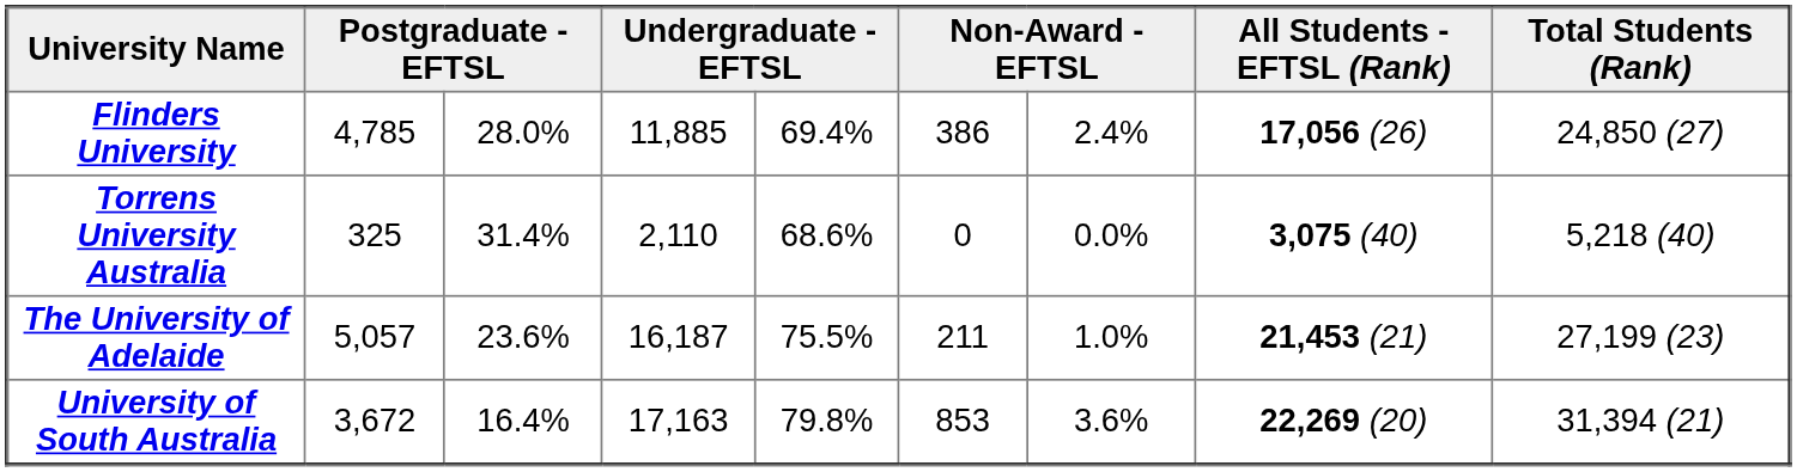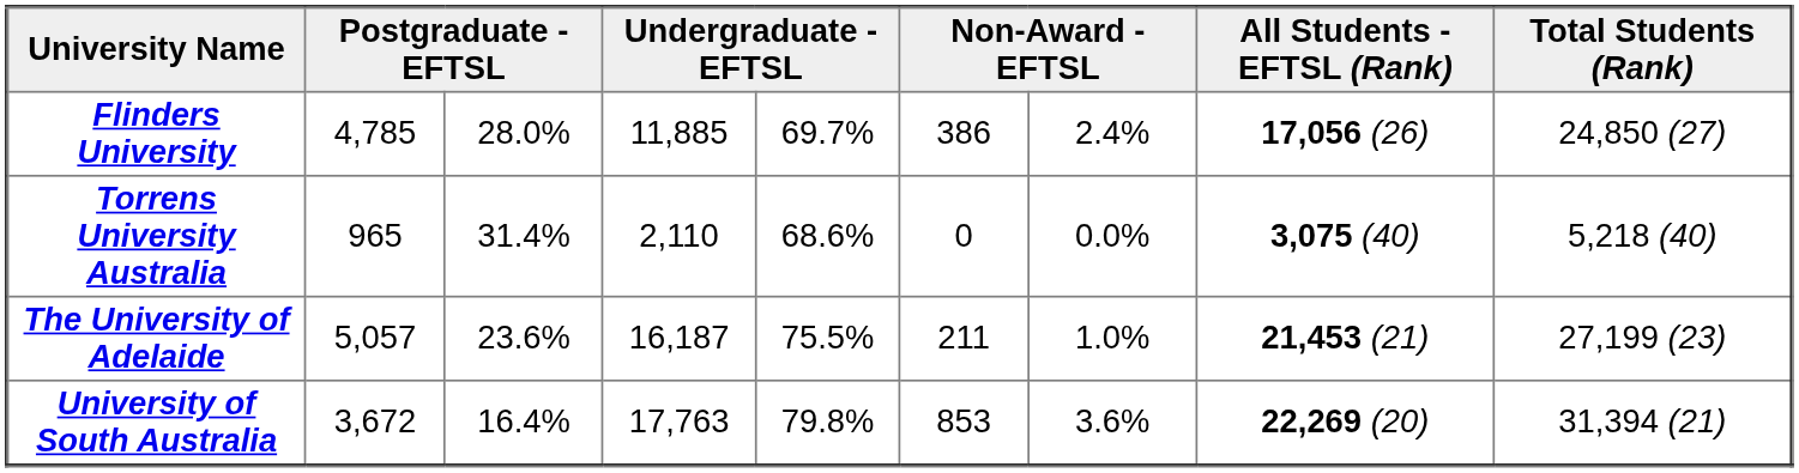 <table border="2" cellspacing="1" cellpadding="2" style="border-collapse: collapse;">
 <tr>
 <th colspan=1 style="background:#efefef;" align=center width=140>University Name</th>
 <th colspan=2 style="background:#efefef;" align=center width=140>Postgraduate - EFTSL</th>
 <th colspan=2 style="background:#efefef;" align=center width=140>Undergraduate - EFTSL</th>
 <th colspan=2 style="background:#efefef;" align=center width=140>Non-Award - EFTSL</th>
 <th colspan=1 style="background:#efefef;" align=center width=140>All Students - EFTSL <em>(Rank)</em></th>
 <th colspan=1 style="background:#efefef;" align=center width=140>Total Students <em>(Rank)</em></th>
 </tr>
 <tr>
 <td align=center><strong><em><a href='#'>Flinders University</a></em></strong></td>
 <td align=center>4,785</td>
 <td align=center>28.0%</td>
 <td align=center>11,885</td>
-<td align=center>69.4%</td>
+<td align=center>69.7%</td>
 <td align=center>386</td>
 <td align=center>2.4%</td>
 <td align=center><strong>17,056</strong> <em>(26)</em></td>
 <td align=center>24,850 <em>(27)</em></td>
 </tr>
 <tr>
 <td align=center><strong><em><a href='#'>Torrens University Australia</a></em></strong></td>
-<td align=center>325</td>
+<td align=center>965</td>
 <td align=center>31.4%</td>
 <td align=center>2,110</td>
 <td align=center>68.6%</td>
 <td align=center>0</td>
 <td align=center>0.0%</td>
 <td align=center><strong>3,075</strong> <em>(40)</em></td>
 <td align=center>5,218 <em>(40)</em></td>
 </tr>
 <tr>
 <td align=center><strong><em><a href='#'>The University of Adelaide</a></em></strong></td>
 <td align=center>5,057</td>
 <td align=center>23.6%</td>
 <td align=center>16,187</td>
 <td align=center>75.5%</td>
 <td align=center>211</td>
 <td align=center>1.0%</td>
 <td align=center><strong>21,453</strong> <em>(21)</em></td>
 <td align=center>27,199 <em>(23)</em></td>
 </tr>
 <tr>
 <td align=center><strong><em><a href='#'>University of South Australia</a></em></strong></td>
 <td align=center>3,672</td>
 <td align=center>16.4%</td>
-<td align=center>17,163</td>
+<td align=center>17,763</td>
 <td align=center>79.8%</td>
 <td align=center>853</td>
 <td align=center>3.6%</td>
 <td align=center><strong>22,269</strong> <em>(20)</em></td>
 <td align=center>31,394 <em>(21)</em></td>
 </tr>
 <tr>
 </tr>
 </table>
